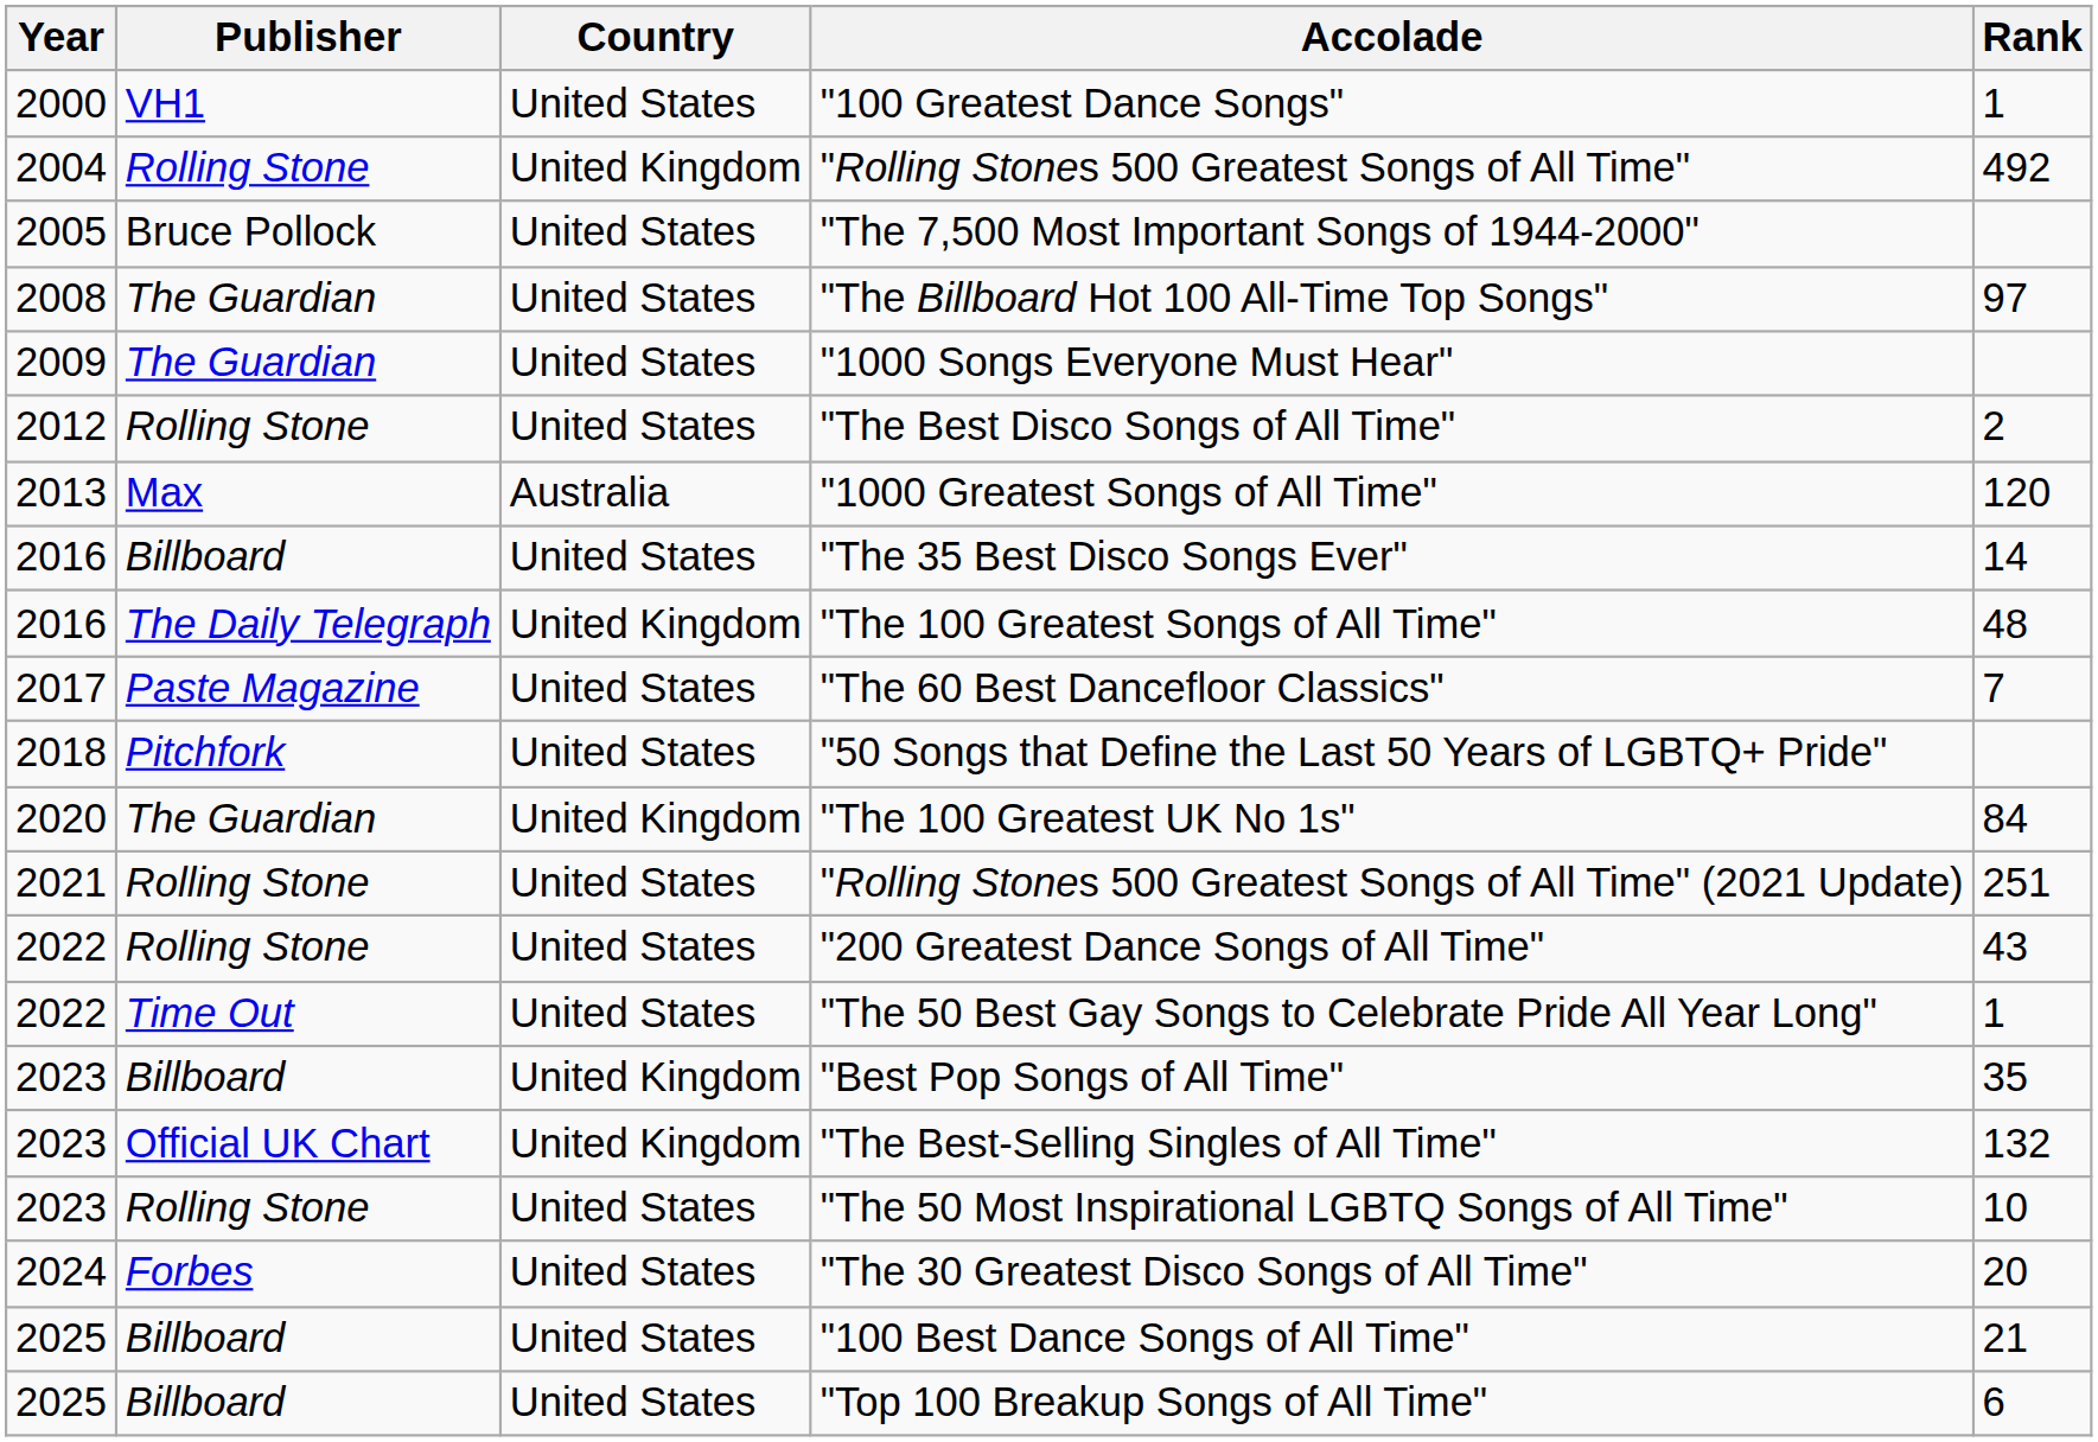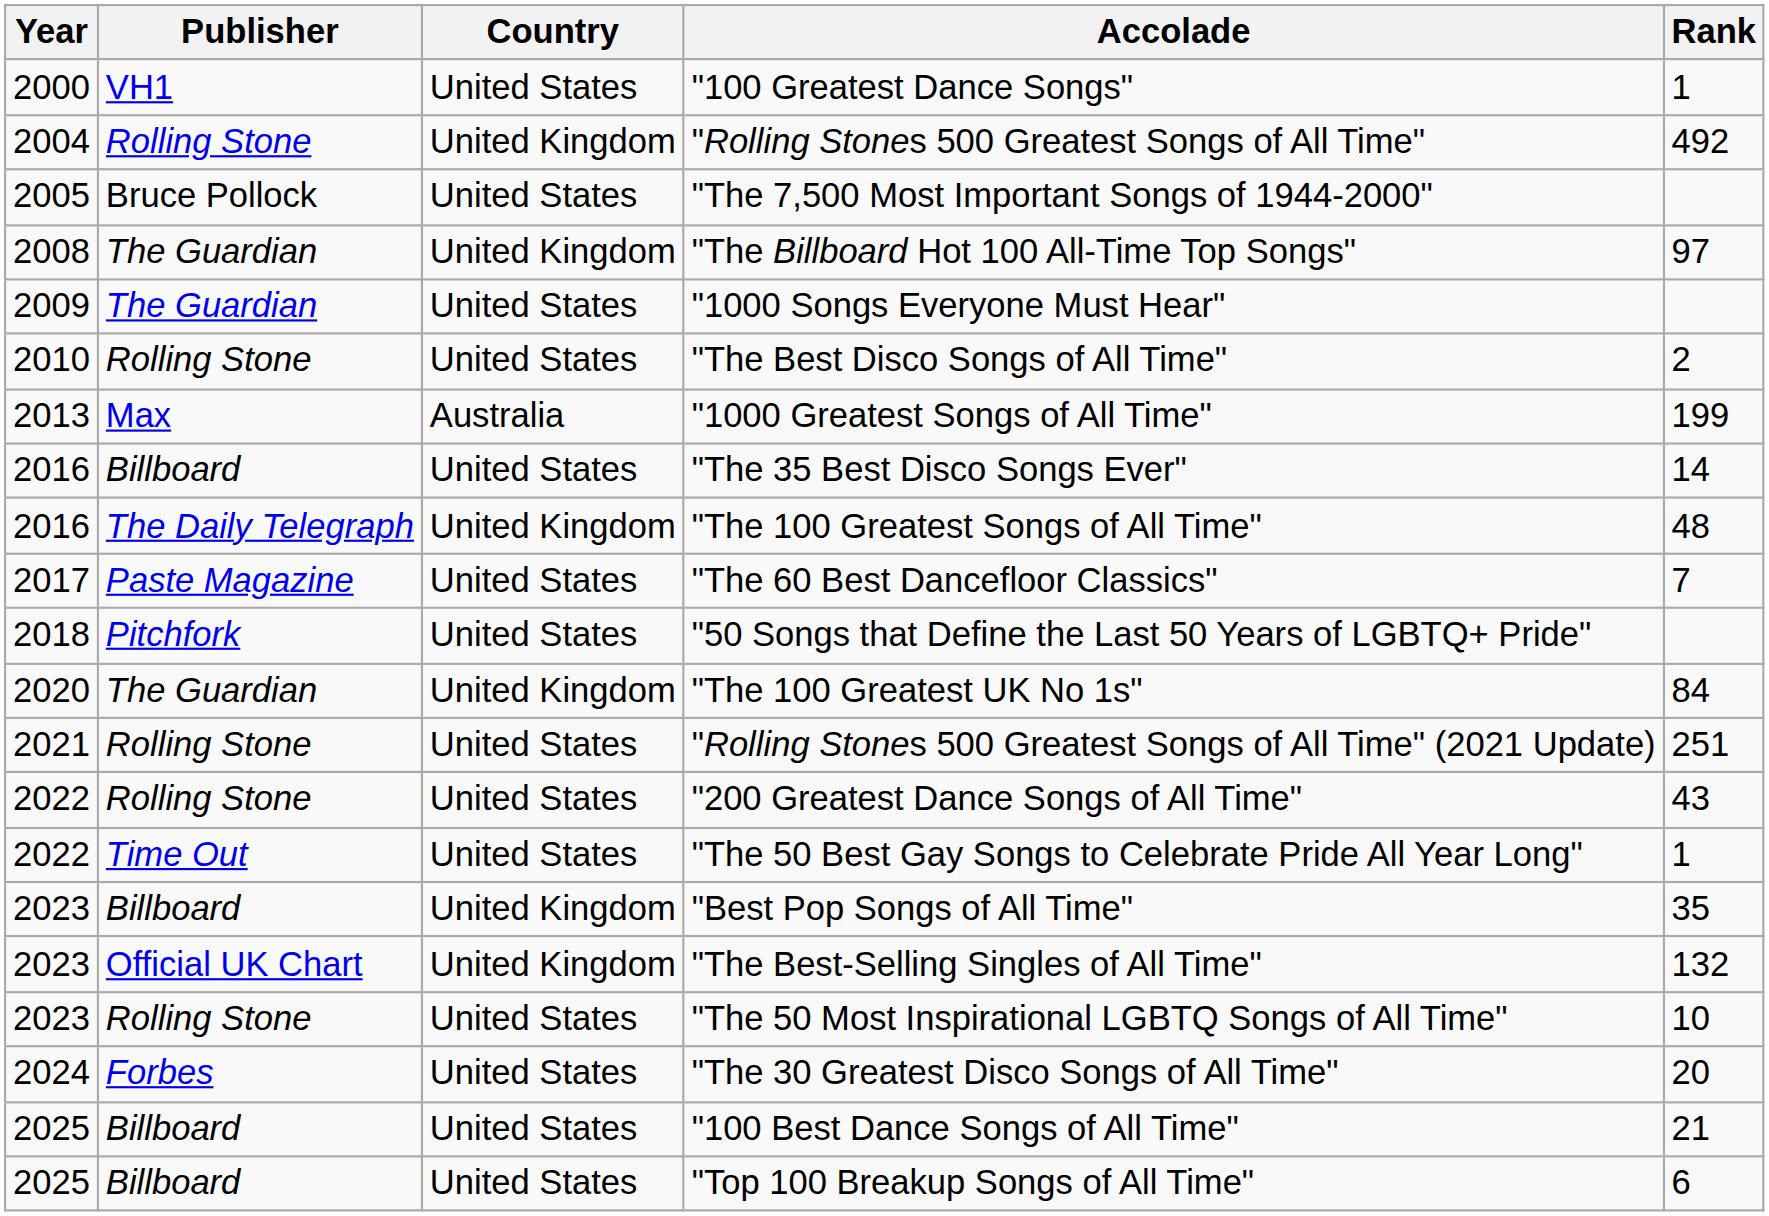 <table class="wikitable sortable">
 <tr>
 <th>Year</th>
 <th>Publisher</th>
 <th>Country</th>
 <th>Accolade</th>
 <th>Rank</th>
 </tr>
 <tr>
 <td>2000</td>
 <td><a href='#'>VH1</a></td>
 <td>United States</td>
 <td>"100 Greatest Dance Songs"</td>
 <td>1</td>
 </tr>
 <tr>
 <td>2004</td>
 <td><em><a href='#'>Rolling Stone</a></em></td>
 <td>United Kingdom</td>
 <td>"<em>Rolling Stone</em>s 500 Greatest Songs of All Time"</td>
 <td>492</td>
 </tr>
 <tr>
 <td>2005</td>
 <td>Bruce Pollock</td>
 <td>United States</td>
 <td>"The 7,500 Most Important Songs of 1944-2000"</td>
 <td></td>
 </tr>
 <tr>
 <td>2008</td>
 <td><em>The Guardian</em></td>
-<td>United States</td>
+<td>United Kingdom</td>
 <td>"The <em>Billboard</em> Hot 100 All-Time Top Songs"</td>
 <td>97</td>
 </tr>
 <tr>
 <td>2009</td>
 <td><em><a href='#'>The Guardian</a></em></td>
 <td>United States</td>
 <td>"1000 Songs Everyone Must Hear"</td>
 <td></td>
 </tr>
 <tr>
-<td>2012</td>
+<td>2010</td>
 <td><em>Rolling Stone</em></td>
 <td>United States</td>
 <td>"The Best Disco Songs of All Time"</td>
 <td>2</td>
 </tr>
 <tr>
 <td>2013</td>
 <td><a href='#'>Max</a></td>
 <td>Australia</td>
 <td>"1000 Greatest Songs of All Time"</td>
-<td>120</td>
+<td>199</td>
 </tr>
 <tr>
 <td>2016</td>
 <td><em>Billboard</em></td>
 <td>United States</td>
 <td>"The 35 Best Disco Songs Ever"</td>
 <td>14</td>
 </tr>
 <tr>
 <td>2016</td>
 <td><em><a href='#'>The Daily Telegraph</a></em></td>
 <td>United Kingdom</td>
 <td>"The 100 Greatest Songs of All Time"</td>
 <td>48</td>
 </tr>
 <tr>
 <td>2017</td>
 <td><em><a href='#'>Paste Magazine</a></em></td>
 <td>United States</td>
 <td>"The 60 Best Dancefloor Classics"</td>
 <td>7</td>
 </tr>
 <tr>
 <td>2018</td>
 <td><em><a href='#'>Pitchfork</a></em></td>
 <td>United States</td>
 <td>"50 Songs that Define the Last 50 Years of LGBTQ+ Pride"</td>
 <td></td>
 </tr>
 <tr>
 <td>2020</td>
 <td><em>The Guardian</em></td>
 <td>United Kingdom</td>
 <td>"The 100 Greatest UK No 1s"</td>
 <td>84</td>
 </tr>
 <tr>
 <td>2021</td>
 <td><em>Rolling Stone</em></td>
 <td>United States</td>
 <td>"<em>Rolling Stone</em>s 500 Greatest Songs of All Time" (2021 Update)</td>
 <td>251</td>
 </tr>
 <tr>
 <td>2022</td>
 <td><em>Rolling Stone</em></td>
 <td>United States</td>
 <td>"200 Greatest Dance Songs of All Time"</td>
 <td>43</td>
 </tr>
 <tr>
 <td>2022</td>
 <td><em><a href='#'>Time Out</a></em></td>
 <td>United States</td>
 <td>"The 50 Best Gay Songs to Celebrate Pride All Year Long"</td>
 <td>1</td>
 </tr>
 <tr>
 <td>2023</td>
 <td><em>Billboard</em></td>
 <td>United Kingdom</td>
 <td>"Best Pop Songs of All Time"</td>
 <td>35</td>
 </tr>
 <tr>
 <td>2023</td>
 <td><a href='#'>Official UK Chart</a></td>
 <td>United Kingdom</td>
 <td>"The Best-Selling Singles of All Time"</td>
 <td>132</td>
 </tr>
 <tr>
 <td>2023</td>
 <td><em>Rolling Stone</em></td>
 <td>United States</td>
 <td>"The 50 Most Inspirational LGBTQ Songs of All Time"</td>
 <td>10</td>
 </tr>
 <tr>
 <td>2024</td>
 <td><em><a href='#'>Forbes</a></em></td>
 <td>United States</td>
 <td>"The 30 Greatest Disco Songs of All Time"</td>
 <td>20</td>
 </tr>
 <tr>
 <td>2025</td>
 <td><em>Billboard</em></td>
 <td>United States</td>
 <td>"100 Best Dance Songs of All Time"</td>
 <td>21</td>
 </tr>
 <tr>
 <td>2025</td>
 <td><em>Billboard</em></td>
 <td>United States</td>
 <td>"Top 100 Breakup Songs of All Time"</td>
 <td>6</td>
 </tr>
 </table>
